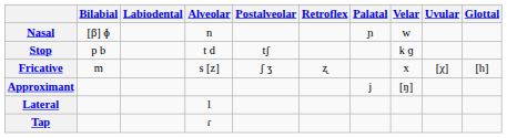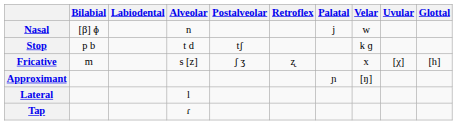 <table class="wikitable IPA">
 <tr>
 <th colspan=2></th>
 <th><a href='#'>Bilabial</a></th>
 <th><a href='#'>Labiodental</a></th>
 <th><a href='#'>Alveolar</a></th>
 <th><a href='#'>Postalveolar</a></th>
 <th><a href='#'>Retroflex</a></th>
 <th><a href='#'>Palatal</a></th>
 <th><a href='#'>Velar</a></th>
 <th><a href='#'>Uvular</a></th>
 <th><a href='#'>Glottal</a></th>
 </tr>
 <tr align=center>
 <th colspan=2><a href='#'>Nasal</a></th>
 <td>[β] ɸ</td>
 <td></td>
 <td>n</td>
 <td></td>
 <td></td>
-<td>ɲ</td>
+<td>j</td>
 <td>w</td>
 <td></td>
 <td></td>
 </tr>
 <tr align=center>
 <th colspan=2><a href='#'>Stop</a></th>
 <td>p b</td>
 <td></td>
 <td>t d</td>
 <td>tʃ</td>
 <td></td>
 <td></td>
 <td>k ɡ</td>
 <td></td>
 <td></td>
 </tr>
 <tr align=center>
 <th colspan=2><a href='#'>Fricative</a></th>
 <td>m</td>
 <td></td>
 <td>s [z]</td>
 <td>ʃ ʒ</td>
 <td>ʐ</td>
 <td></td>
 <td>x</td>
 <td>[χ]</td>
 <td>[h]</td>
 </tr>
 <tr align=center>
 <th colspan=2><a href='#'>Approximant</a></th>
 <td></td>
 <td></td>
 <td></td>
 <td></td>
 <td></td>
-<td>j</td>
+<td>ɲ</td>
 <td>[ŋ]</td>
 <td></td>
 <td></td>
 </tr>
 <tr align=center>
 <th colspan=2><a href='#'>Lateral</a></th>
 <td></td>
 <td></td>
 <td>l</td>
 <td></td>
 <td></td>
 <td></td>
 <td></td>
 <td></td>
 <td></td>
 </tr>
 <tr align=center>
 <th colspan=2><a href='#'>Tap</a></th>
 <td></td>
 <td></td>
 <td>ɾ</td>
 <td></td>
 <td></td>
 <td></td>
 <td></td>
 <td></td>
 <td></td>
 </tr>
 </table>
